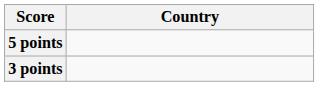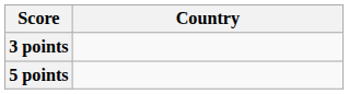 <table class="wikitable">
 <tr>
 </tr>
 <tr>
 <th scope="col" width="20%">Score</th>
 <th scope="col">Country</th>
 </tr>
 <tr>
+<th scope="row">3 points</th>
+<td></td>
+</tr>
+<tr>
 <th scope="row">5 points</th>
 <td></td>
 </tr>
-<tr>
-<th scope="row">3 points</th>
-<td></td>
-</tr>
 </table>
